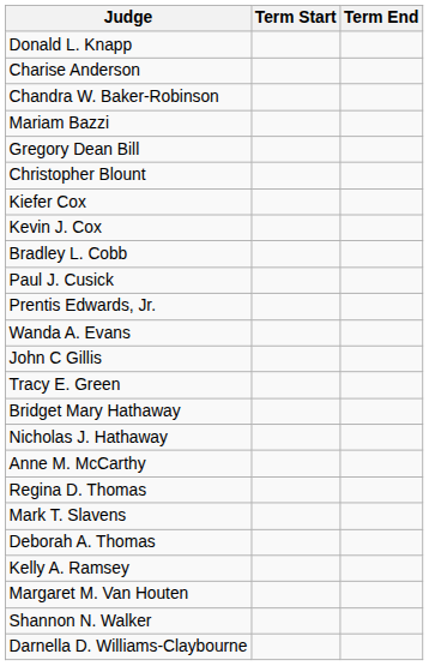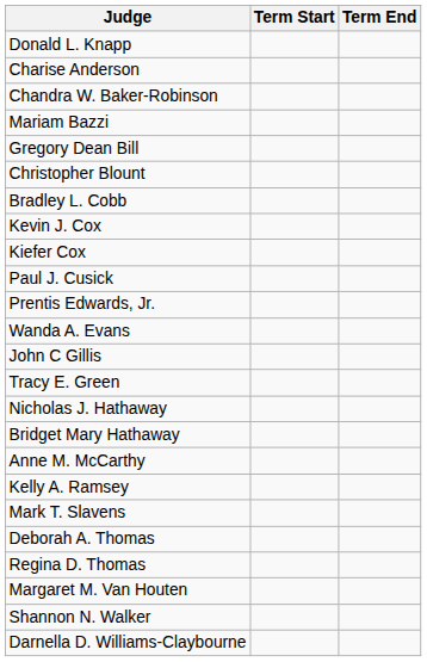 <table class="wikitable">
 <tr>
 <th>Judge</th>
 <th>Term Start</th>
 <th>Term End</th>
 </tr>
 <tr>
 <td>Donald L. Knapp</td>
 <td></td>
 <td></td>
 </tr>
 <tr>
 <td>Charise Anderson</td>
 <td></td>
 <td></td>
 </tr>
 <tr>
 <td>Chandra W. Baker-Robinson</td>
 <td></td>
 <td></td>
 </tr>
 <tr>
 <td>Mariam Bazzi</td>
 <td></td>
 <td></td>
 </tr>
 <tr>
 <td>Gregory Dean Bill</td>
 <td></td>
 <td></td>
 </tr>
 <tr>
 <td>Christopher Blount</td>
 <td></td>
 <td></td>
 </tr>
 <tr>
-<td>Kiefer Cox</td>
+<td>Bradley L. Cobb</td>
 <td></td>
 <td></td>
 </tr>
 <tr>
 <td>Kevin J. Cox</td>
 <td></td>
 <td></td>
 </tr>
 <tr>
-<td>Bradley L. Cobb</td>
+<td>Kiefer Cox</td>
 <td></td>
 <td></td>
 </tr>
 <tr>
 <td>Paul J. Cusick</td>
 <td></td>
 <td></td>
 </tr>
 <tr>
 <td>Prentis Edwards, Jr.</td>
 <td></td>
 <td></td>
 </tr>
 <tr>
 <td>Wanda A. Evans</td>
 <td></td>
 <td></td>
 </tr>
 <tr>
 <td>John C Gillis</td>
 <td></td>
 <td></td>
 </tr>
 <tr>
 <td>Tracy E. Green</td>
 <td></td>
 <td></td>
 </tr>
 <tr>
-<td>Bridget Mary Hathaway</td>
+<td>Nicholas J. Hathaway</td>
 <td></td>
 <td></td>
 </tr>
 <tr>
-<td>Nicholas J. Hathaway</td>
+<td>Bridget Mary Hathaway</td>
 <td></td>
 <td></td>
 </tr>
 <tr>
 <td>Anne M. McCarthy</td>
 <td></td>
 <td></td>
 </tr>
 <tr>
-<td>Regina D. Thomas</td>
+<td>Kelly A. Ramsey</td>
 <td></td>
 <td></td>
 </tr>
 <tr>
 <td>Mark T. Slavens</td>
 <td></td>
 <td></td>
 </tr>
 <tr>
 <td>Deborah A. Thomas</td>
 <td></td>
 <td></td>
 </tr>
 <tr>
-<td>Kelly A. Ramsey</td>
+<td>Regina D. Thomas</td>
 <td></td>
 <td></td>
 </tr>
 <tr>
 <td>Margaret M. Van Houten</td>
 <td></td>
 <td></td>
 </tr>
 <tr>
 <td>Shannon N. Walker</td>
 <td></td>
 <td></td>
 </tr>
 <tr>
 <td>Darnella D. Williams-Claybourne</td>
 <td></td>
 <td></td>
 </tr>
 </table>
